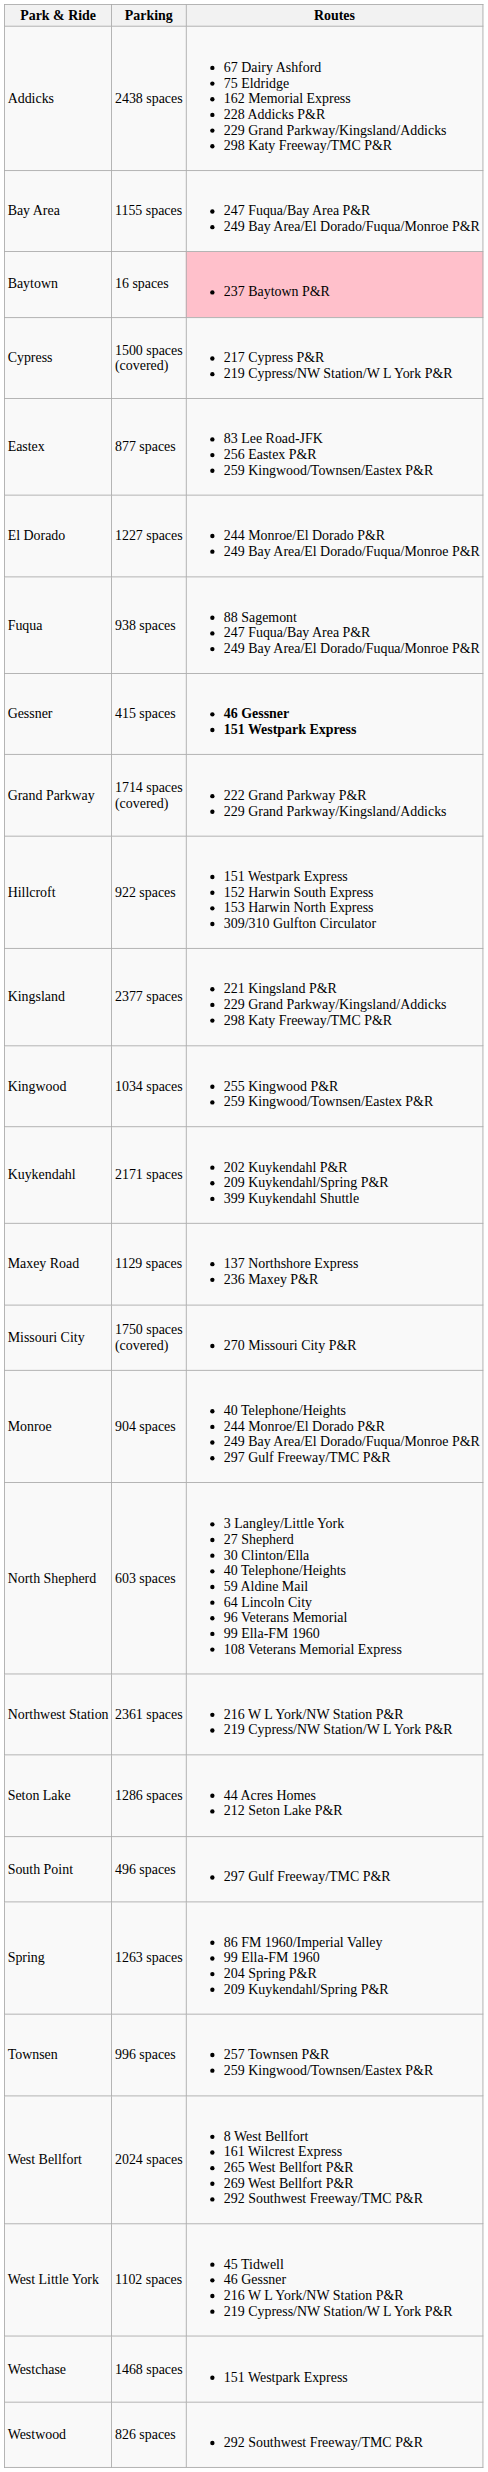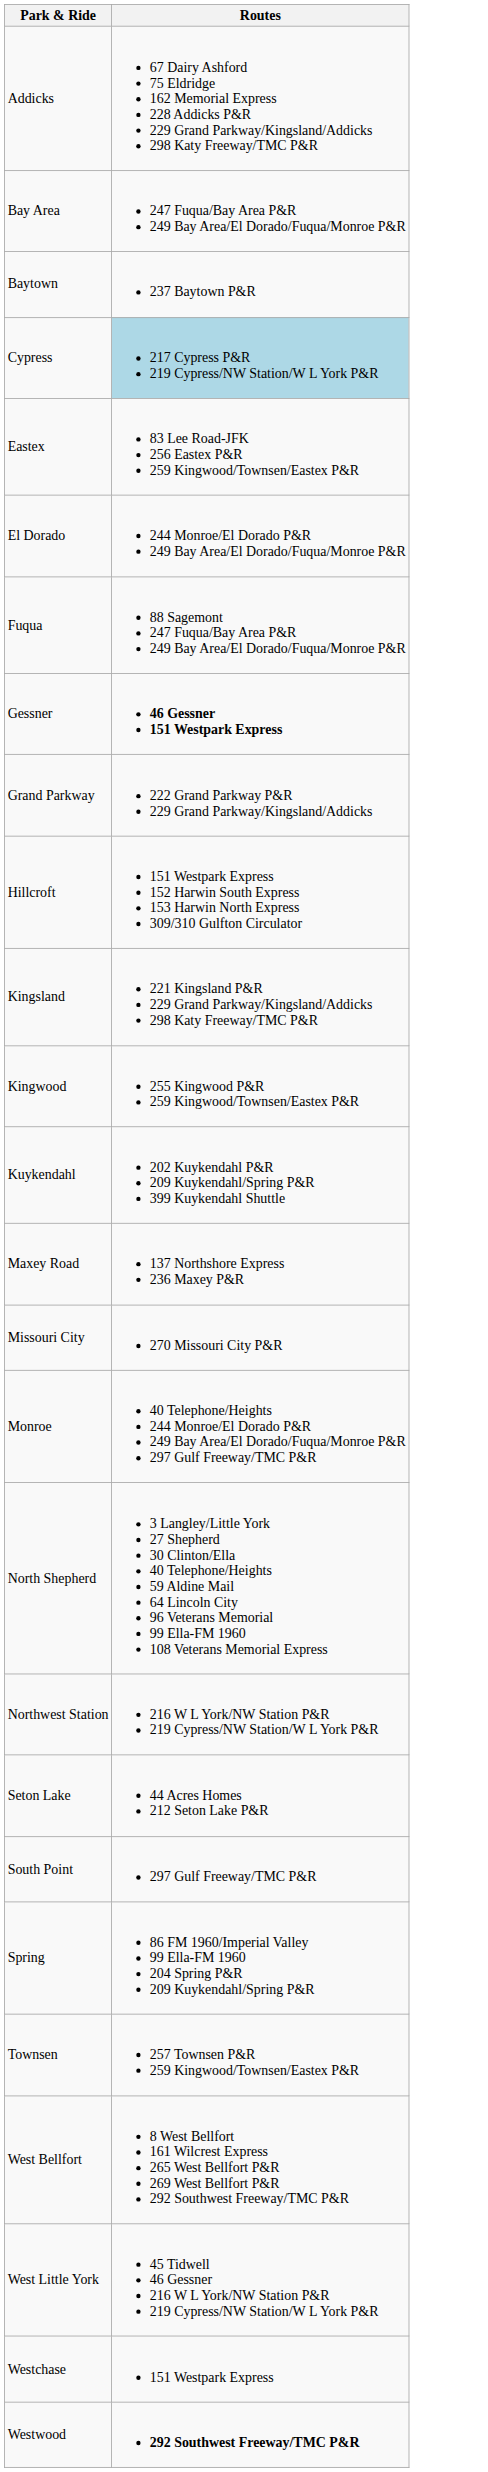 <table class="wikitable mw-collapsible mw-collapsed">
 <tr>
 <th>Park & Ride</th>
-<th>Parking</th>
 <th>Routes</th>
 </tr>
 <tr>
 <td>Addicks</td>
-<td>2438 spaces</td>
 <td><br><ul><li>67 Dairy Ashford</li><li>75 Eldridge</li><li>162 Memorial Express</li><li>228 Addicks P&R</li><li>229 Grand Parkway/Kingsland/Addicks</li><li>298 Katy Freeway/TMC P&R</li></ul></td>
 </tr>
 <tr>
 <td>Bay Area</td>
-<td>1155 spaces</td>
 <td><br><ul><li>247 Fuqua/Bay Area P&R</li><li>249 Bay Area/El Dorado/Fuqua/Monroe P&R</li></ul></td>
 </tr>
 <tr>
 <td>Baytown</td>
-<td>16 spaces</td>
-<td style="background: pink;"><br><ul><li>237 Baytown P&R</li></ul></td>
+<td><br><ul><li>237 Baytown P&R</li></ul></td>
 </tr>
 <tr>
 <td>Cypress</td>
-<td>1500 spaces<br>(covered)</td>
-<td><br><ul><li>217 Cypress P&R</li><li>219 Cypress/NW Station/W L York P&R</li></ul></td>
+<td style="background: lightblue;"><br><ul><li>217 Cypress P&R</li><li>219 Cypress/NW Station/W L York P&R</li></ul></td>
 </tr>
 <tr>
 <td>Eastex</td>
-<td>877 spaces</td>
 <td><br><ul><li>83 Lee Road-JFK</li><li>256 Eastex P&R</li><li>259 Kingwood/Townsen/Eastex P&R</li></ul></td>
 </tr>
 <tr>
 <td>El Dorado</td>
-<td>1227 spaces</td>
 <td><br><ul><li>244 Monroe/El Dorado P&R</li><li>249 Bay Area/El Dorado/Fuqua/Monroe P&R</li></ul></td>
 </tr>
 <tr>
 <td>Fuqua</td>
-<td>938 spaces</td>
 <td><br><ul><li>88 Sagemont</li><li>247 Fuqua/Bay Area P&R</li><li>249 Bay Area/El Dorado/Fuqua/Monroe P&R</li></ul></td>
 </tr>
 <tr>
 <td>Gessner</td>
-<td>415 spaces</td>
 <td><strong><br><ul><li>46 Gessner</li><li>151 Westpark Express</li></ul></strong></td>
 </tr>
 <tr>
 <td>Grand Parkway</td>
-<td>1714 spaces<br>(covered)</td>
 <td><br><ul><li>222 Grand Parkway P&R</li><li>229 Grand Parkway/Kingsland/Addicks</li></ul></td>
 </tr>
 <tr>
 <td>Hillcroft</td>
-<td>922 spaces</td>
 <td><br><ul><li>151 Westpark Express</li><li>152 Harwin South Express</li><li>153 Harwin North Express</li><li>309/310 Gulfton Circulator</li></ul></td>
 </tr>
 <tr>
 <td>Kingsland</td>
-<td>2377 spaces</td>
 <td><br><ul><li>221 Kingsland P&R</li><li>229 Grand Parkway/Kingsland/Addicks</li><li>298 Katy Freeway/TMC P&R</li></ul></td>
 </tr>
 <tr>
 <td>Kingwood</td>
-<td>1034 spaces</td>
 <td><br><ul><li>255 Kingwood P&R</li><li>259 Kingwood/Townsen/Eastex P&R</li></ul></td>
 </tr>
 <tr>
 <td>Kuykendahl</td>
-<td>2171 spaces</td>
 <td><br><ul><li>202 Kuykendahl P&R</li><li>209 Kuykendahl/Spring P&R</li><li>399 Kuykendahl Shuttle</li></ul></td>
 </tr>
 <tr>
 <td>Maxey Road</td>
-<td>1129 spaces</td>
 <td><br><ul><li>137 Northshore Express</li><li>236 Maxey P&R</li></ul></td>
 </tr>
 <tr>
 <td>Missouri City</td>
-<td>1750 spaces<br>(covered)</td>
 <td><br><ul><li>270 Missouri City P&R</li></ul></td>
 </tr>
 <tr>
 <td>Monroe</td>
-<td>904 spaces</td>
 <td><br><ul><li>40 Telephone/Heights</li><li>244 Monroe/El Dorado P&R</li><li>249 Bay Area/El Dorado/Fuqua/Monroe P&R</li><li>297 Gulf Freeway/TMC P&R</li></ul></td>
 </tr>
 <tr>
 <td>North Shepherd</td>
-<td>603 spaces</td>
 <td><br><ul><li>3 Langley/Little York</li><li>27 Shepherd</li><li>30 Clinton/Ella</li><li>40 Telephone/Heights</li><li>59 Aldine Mail</li><li>64 Lincoln City</li><li>96 Veterans Memorial</li><li>99 Ella-FM 1960</li><li>108 Veterans Memorial Express</li></ul></td>
 </tr>
 <tr>
 <td>Northwest Station</td>
-<td>2361 spaces</td>
 <td><br><ul><li>216 W L York/NW Station P&R</li><li>219 Cypress/NW Station/W L York P&R</li></ul></td>
 </tr>
 <tr>
 <td>Seton Lake</td>
-<td>1286 spaces</td>
 <td><br><ul><li>44 Acres Homes</li><li>212 Seton Lake P&R</li></ul></td>
 </tr>
 <tr>
 <td>South Point</td>
-<td>496 spaces</td>
 <td><br><ul><li>297 Gulf Freeway/TMC P&R</li></ul></td>
 </tr>
 <tr>
 <td>Spring</td>
-<td>1263 spaces</td>
 <td><br><ul><li>86 FM 1960/Imperial Valley</li><li>99 Ella-FM 1960</li><li>204 Spring P&R</li><li>209 Kuykendahl/Spring P&R</li></ul></td>
 </tr>
 <tr>
 <td>Townsen</td>
-<td>996 spaces</td>
 <td><br><ul><li>257 Townsen P&R</li><li>259 Kingwood/Townsen/Eastex P&R</li></ul></td>
 </tr>
 <tr>
 <td>West Bellfort</td>
-<td>2024 spaces</td>
 <td><br><ul><li>8 West Bellfort</li><li>161 Wilcrest Express</li><li>265 West Bellfort P&R</li><li>269 West Bellfort P&R</li><li>292 Southwest Freeway/TMC P&R</li></ul></td>
 </tr>
 <tr>
 <td>West Little York</td>
-<td>1102 spaces</td>
 <td><br><ul><li>45 Tidwell</li><li>46 Gessner</li><li>216 W L York/NW Station P&R</li><li>219 Cypress/NW Station/W L York P&R</li></ul></td>
 </tr>
 <tr>
 <td>Westchase</td>
-<td>1468 spaces</td>
 <td><br><ul><li>151 Westpark Express</li></ul></td>
 </tr>
 <tr>
 <td>Westwood</td>
-<td>826 spaces</td>
-<td><br><ul><li>292 Southwest Freeway/TMC P&R</li></ul></td>
+<td><strong><br><ul><li>292 Southwest Freeway/TMC P&R</li></ul></strong></td>
 </tr>
 </table>
